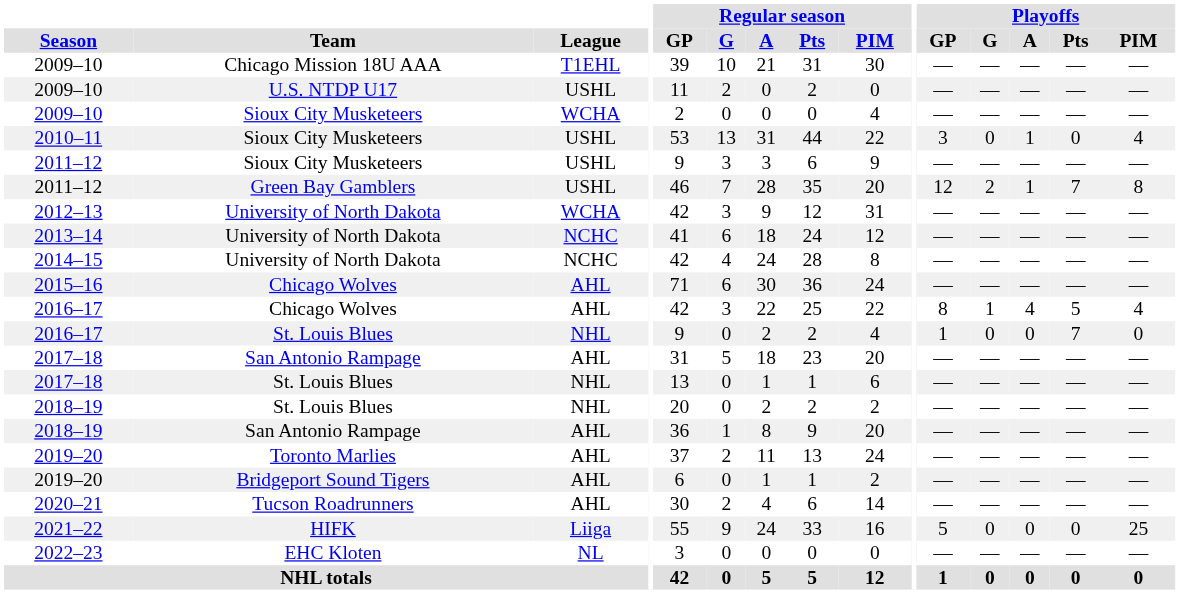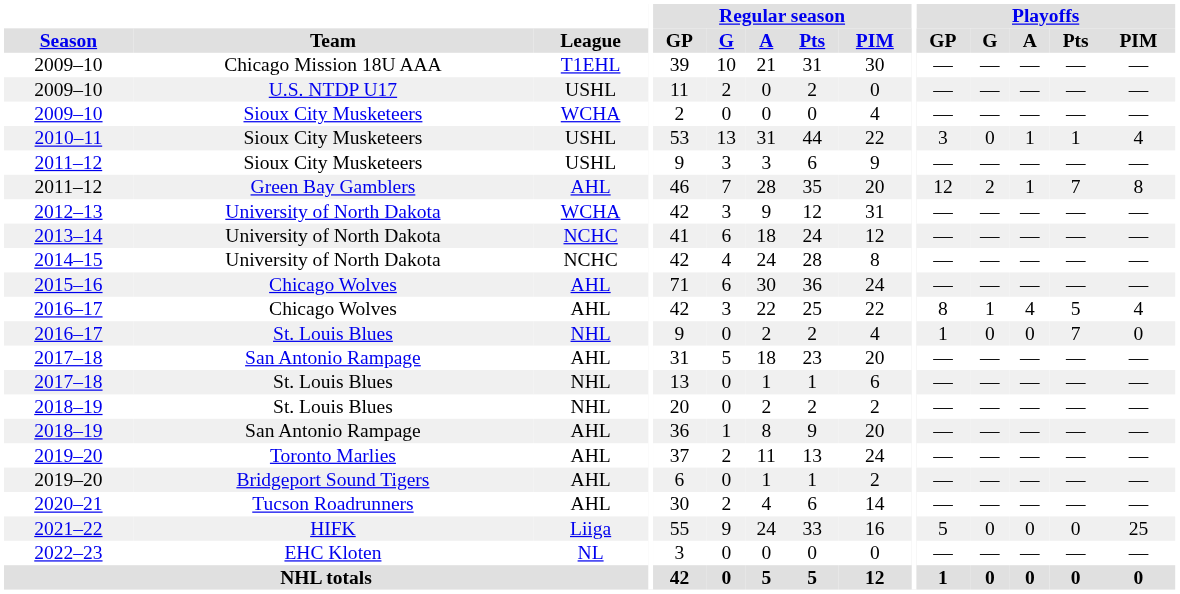 <table border="0" cellpadding="1" cellspacing="0" style="text-align:center; width:60em">
 <tr bgcolor="#e0e0e0">
 <th colspan="3" bgcolor="#ffffff"></th>
 <th rowspan="99" bgcolor="#ffffff"></th>
 <th colspan="5"><a href='#'>Regular season</a></th>
 <th rowspan="99" bgcolor="#ffffff"></th>
 <th colspan="5"><a href='#'>Playoffs</a></th>
 </tr>
 <tr bgcolor="#e0e0e0">
 <th><a href='#'>Season</a></th>
 <th>Team</th>
 <th>League</th>
 <th>GP</th>
 <th><a href='#'>G</a></th>
 <th><a href='#'>A</a></th>
 <th><a href='#'>Pts</a></th>
 <th><a href='#'>PIM</a></th>
 <th>GP</th>
 <th>G</th>
 <th>A</th>
 <th>Pts</th>
 <th>PIM</th>
 </tr>
 <tr>
 <td>2009–10</td>
 <td>Chicago Mission 18U AAA</td>
 <td><a href='#'>T1EHL</a></td>
 <td>39</td>
 <td>10</td>
 <td>21</td>
 <td>31</td>
 <td>30</td>
 <td>—</td>
 <td>—</td>
 <td>—</td>
 <td>—</td>
 <td>—</td>
 </tr>
 <tr bgcolor="#f0f0f0">
 <td>2009–10</td>
 <td><a href='#'>U.S. NTDP U17</a></td>
 <td>USHL</td>
 <td>11</td>
 <td>2</td>
 <td>0</td>
 <td>2</td>
 <td>0</td>
 <td>—</td>
 <td>—</td>
 <td>—</td>
 <td>—</td>
 <td>—</td>
 </tr>
 <tr>
 <td><a href='#'>2009–10</a></td>
 <td><a href='#'>Sioux City Musketeers</a></td>
 <td><a href='#'>WCHA</a></td>
 <td>2</td>
 <td>0</td>
 <td>0</td>
 <td>0</td>
 <td>4</td>
 <td>—</td>
 <td>—</td>
 <td>—</td>
 <td>—</td>
 <td>—</td>
 </tr>
 <tr bgcolor="#f0f0f0">
 <td><a href='#'>2010–11</a></td>
 <td>Sioux City Musketeers</td>
 <td>USHL</td>
 <td>53</td>
 <td>13</td>
 <td>31</td>
 <td>44</td>
 <td>22</td>
 <td>3</td>
 <td>0</td>
 <td>1</td>
-<td>0</td>
+<td>1</td>
 <td>4</td>
 </tr>
 <tr>
 <td><a href='#'>2011–12</a></td>
 <td>Sioux City Musketeers</td>
 <td>USHL</td>
 <td>9</td>
 <td>3</td>
 <td>3</td>
 <td>6</td>
 <td>9</td>
 <td>—</td>
 <td>—</td>
 <td>—</td>
 <td>—</td>
 <td>—</td>
 </tr>
 <tr bgcolor="#f0f0f0">
 <td>2011–12</td>
 <td><a href='#'>Green Bay Gamblers</a></td>
-<td>USHL</td>
+<td><a href='#'>AHL</a></td>
 <td>46</td>
 <td>7</td>
 <td>28</td>
 <td>35</td>
 <td>20</td>
 <td>12</td>
 <td>2</td>
 <td>1</td>
 <td>7</td>
 <td>8</td>
 </tr>
 <tr>
 <td><a href='#'>2012–13</a></td>
 <td><a href='#'>University of North Dakota</a></td>
 <td><a href='#'>WCHA</a></td>
 <td>42</td>
 <td>3</td>
 <td>9</td>
 <td>12</td>
 <td>31</td>
 <td>—</td>
 <td>—</td>
 <td>—</td>
 <td>—</td>
 <td>—</td>
 </tr>
 <tr bgcolor="#f0f0f0">
 <td><a href='#'>2013–14</a></td>
 <td>University of North Dakota</td>
 <td><a href='#'>NCHC</a></td>
 <td>41</td>
 <td>6</td>
 <td>18</td>
 <td>24</td>
 <td>12</td>
 <td>—</td>
 <td>—</td>
 <td>—</td>
 <td>—</td>
 <td>—</td>
 </tr>
 <tr>
 <td><a href='#'>2014–15</a></td>
 <td>University of North Dakota</td>
 <td>NCHC</td>
 <td>42</td>
 <td>4</td>
 <td>24</td>
 <td>28</td>
 <td>8</td>
 <td>—</td>
 <td>—</td>
 <td>—</td>
 <td>—</td>
 <td>—</td>
 </tr>
 <tr bgcolor="#f0f0f0">
 <td><a href='#'>2015–16</a></td>
 <td><a href='#'>Chicago Wolves</a></td>
 <td><a href='#'>AHL</a></td>
 <td>71</td>
 <td>6</td>
 <td>30</td>
 <td>36</td>
 <td>24</td>
 <td>—</td>
 <td>—</td>
 <td>—</td>
 <td>—</td>
 <td>—</td>
 </tr>
 <tr>
 <td><a href='#'>2016–17</a></td>
 <td>Chicago Wolves</td>
 <td>AHL</td>
 <td>42</td>
 <td>3</td>
 <td>22</td>
 <td>25</td>
 <td>22</td>
 <td>8</td>
 <td>1</td>
 <td>4</td>
 <td>5</td>
 <td>4</td>
 </tr>
 <tr bgcolor="#f0f0f0">
 <td><a href='#'>2016–17</a></td>
 <td><a href='#'>St. Louis Blues</a></td>
 <td><a href='#'>NHL</a></td>
 <td>9</td>
 <td>0</td>
 <td>2</td>
 <td>2</td>
 <td>4</td>
 <td>1</td>
 <td>0</td>
 <td>0</td>
 <td>7</td>
 <td>0</td>
 </tr>
 <tr>
 <td><a href='#'>2017–18</a></td>
 <td><a href='#'>San Antonio Rampage</a></td>
 <td>AHL</td>
 <td>31</td>
 <td>5</td>
 <td>18</td>
 <td>23</td>
 <td>20</td>
 <td>—</td>
 <td>—</td>
 <td>—</td>
 <td>—</td>
 <td>—</td>
 </tr>
 <tr bgcolor="#f0f0f0">
 <td><a href='#'>2017–18</a></td>
 <td>St. Louis Blues</td>
 <td>NHL</td>
 <td>13</td>
 <td>0</td>
 <td>1</td>
 <td>1</td>
 <td>6</td>
 <td>—</td>
 <td>—</td>
 <td>—</td>
 <td>—</td>
 <td>—</td>
 </tr>
 <tr>
 <td><a href='#'>2018–19</a></td>
 <td>St. Louis Blues</td>
 <td>NHL</td>
 <td>20</td>
 <td>0</td>
 <td>2</td>
 <td>2</td>
 <td>2</td>
 <td>—</td>
 <td>—</td>
 <td>—</td>
 <td>—</td>
 <td>—</td>
 </tr>
 <tr bgcolor="#f0f0f0">
 <td><a href='#'>2018–19</a></td>
 <td>San Antonio Rampage</td>
 <td>AHL</td>
 <td>36</td>
 <td>1</td>
 <td>8</td>
 <td>9</td>
 <td>20</td>
 <td>—</td>
 <td>—</td>
 <td>—</td>
 <td>—</td>
 <td>—</td>
 </tr>
 <tr>
 <td><a href='#'>2019–20</a></td>
 <td><a href='#'>Toronto Marlies</a></td>
 <td>AHL</td>
 <td>37</td>
 <td>2</td>
 <td>11</td>
 <td>13</td>
 <td>24</td>
 <td>—</td>
 <td>—</td>
 <td>—</td>
 <td>—</td>
 <td>—</td>
 </tr>
 <tr bgcolor="#f0f0f0">
 <td>2019–20</td>
 <td><a href='#'>Bridgeport Sound Tigers</a></td>
 <td>AHL</td>
 <td>6</td>
 <td>0</td>
 <td>1</td>
 <td>1</td>
 <td>2</td>
 <td>—</td>
 <td>—</td>
 <td>—</td>
 <td>—</td>
 <td>—</td>
 </tr>
 <tr>
 <td><a href='#'>2020–21</a></td>
 <td><a href='#'>Tucson Roadrunners</a></td>
 <td>AHL</td>
 <td>30</td>
 <td>2</td>
 <td>4</td>
 <td>6</td>
 <td>14</td>
 <td>—</td>
 <td>—</td>
 <td>—</td>
 <td>—</td>
 <td>—</td>
 </tr>
 <tr bgcolor="#f0f0f0">
 <td><a href='#'>2021–22</a></td>
 <td><a href='#'>HIFK</a></td>
 <td><a href='#'>Liiga</a></td>
 <td>55</td>
 <td>9</td>
 <td>24</td>
 <td>33</td>
 <td>16</td>
 <td>5</td>
 <td>0</td>
 <td>0</td>
 <td>0</td>
 <td>25</td>
 </tr>
 <tr>
 <td><a href='#'>2022–23</a></td>
 <td><a href='#'>EHC Kloten</a></td>
 <td><a href='#'>NL</a></td>
 <td>3</td>
 <td>0</td>
 <td>0</td>
 <td>0</td>
 <td>0</td>
 <td>—</td>
 <td>—</td>
 <td>—</td>
 <td>—</td>
 <td>—</td>
 </tr>
 <tr bgcolor="#e0e0e0">
 <th colspan="3">NHL totals</th>
 <th>42</th>
 <th>0</th>
 <th>5</th>
 <th>5</th>
 <th>12</th>
 <th>1</th>
 <th>0</th>
 <th>0</th>
 <th>0</th>
 <th>0</th>
 </tr>
 </table>
